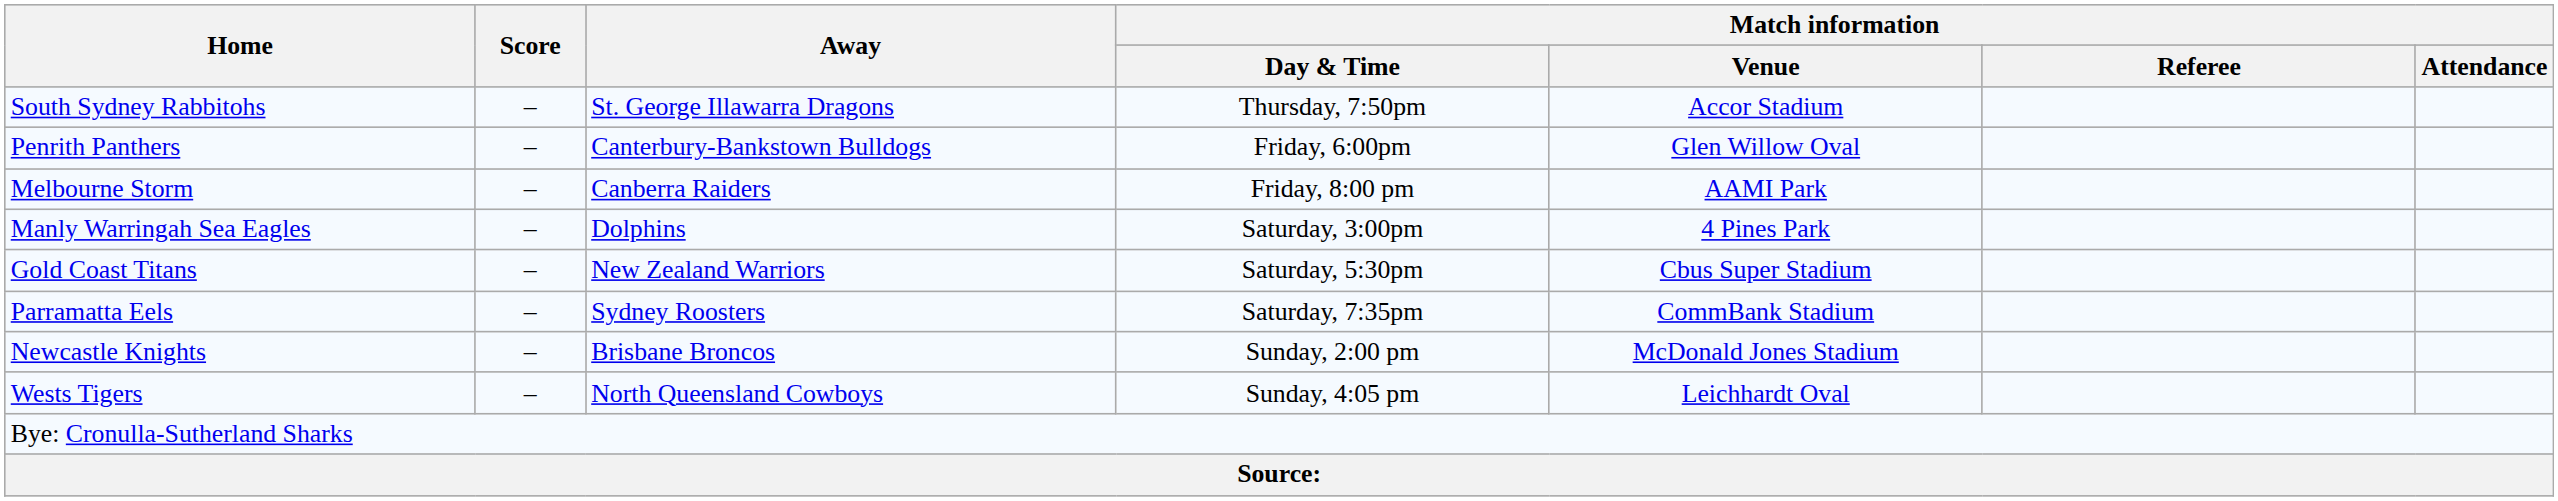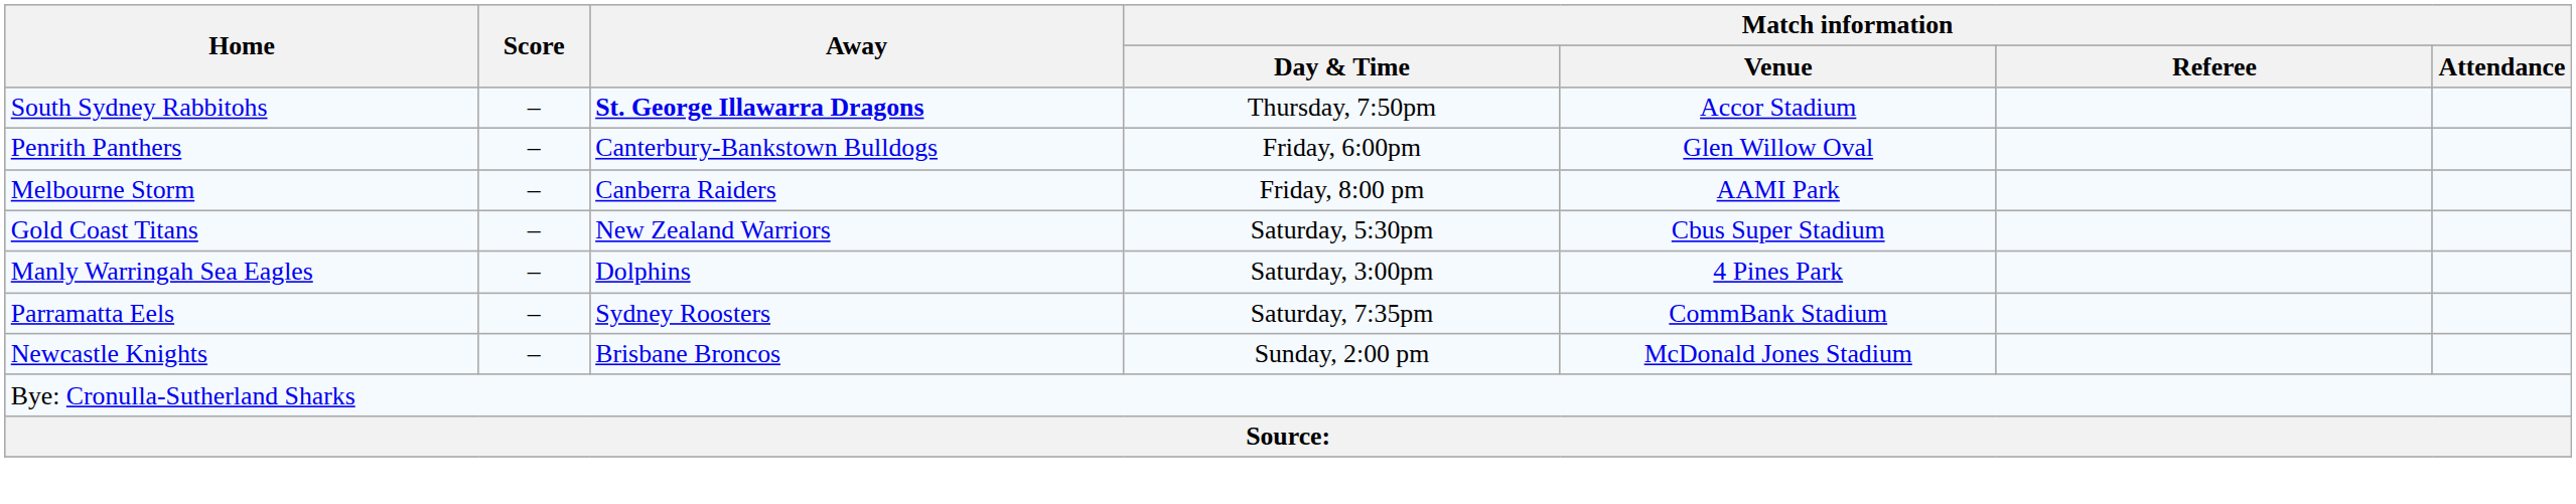 <table class="wikitable" style="border-collapse:collapse; text-align:center; width:100%;">
 <tr style="text-align:center; background:#f5faff;"  style="background:#c1d8ff;">
 <th rowspan="2">Home</th>
 <th rowspan="2">Score</th>
 <th rowspan="2">Away</th>
 <th colspan="4">Match information</th>
 </tr>
 <tr>
 <th width="17%">Day & Time</th>
 <th width="17%">Venue</th>
 <th width="17%">Referee</th>
 <th width="5%">Attendance</th>
 </tr>
 <tr style="text-align:center; background:#f5faff;">
 <td align="left"> <a href='#'>South Sydney Rabbitohs</a></td>
 <td>–</td>
-<td align="left"> <a href='#'>St. George Illawarra Dragons</a></td>
+<td align="left"><strong> <a href='#'>St. George Illawarra Dragons</a></strong></td>
 <td>Thursday, 7:50pm</td>
 <td><a href='#'>Accor Stadium</a></td>
 <td></td>
 <td></td>
 </tr>
 <tr style="text-align:center; background:#f5faff;">
 <td align="left"> <a href='#'>Penrith Panthers</a></td>
 <td>–</td>
 <td align="left"> <a href='#'>Canterbury-Bankstown Bulldogs</a></td>
 <td>Friday, 6:00pm</td>
 <td><a href='#'>Glen Willow Oval</a></td>
 <td></td>
 <td></td>
 </tr>
 <tr style="text-align:center; background:#f5faff;">
 <td align="left"> <a href='#'>Melbourne Storm</a></td>
 <td>–</td>
 <td align="left"> <a href='#'>Canberra Raiders</a></td>
 <td>Friday, 8:00 pm</td>
 <td><a href='#'>AAMI Park</a></td>
 <td></td>
 <td></td>
 </tr>
 <tr style="text-align:center; background:#f5faff;">
+<td align="left"> <a href='#'>Gold Coast Titans</a></td>
+<td>–</td>
+<td align="left"> <a href='#'>New Zealand Warriors</a></td>
+<td>Saturday, 5:30pm</td>
+<td><a href='#'>Cbus Super Stadium</a></td>
+<td></td>
+<td></td>
+</tr>
+<tr style="text-align:center; background:#f5faff;">
 <td align="left"> <a href='#'>Manly Warringah Sea Eagles</a></td>
 <td>–</td>
 <td align="left"> <a href='#'>Dolphins</a></td>
 <td>Saturday, 3:00pm</td>
 <td><a href='#'>4 Pines Park</a></td>
-<td></td>
-<td></td>
-</tr>
-<tr style="text-align:center; background:#f5faff;">
-<td align="left"> <a href='#'>Gold Coast Titans</a></td>
-<td>–</td>
-<td align="left"> <a href='#'>New Zealand Warriors</a></td>
-<td>Saturday, 5:30pm</td>
-<td><a href='#'>Cbus Super Stadium</a></td>
 <td></td>
 <td></td>
 </tr>
 <tr style="text-align:center; background:#f5faff;">
 <td align="left"> <a href='#'>Parramatta Eels</a></td>
 <td>–</td>
 <td align="left"> <a href='#'>Sydney Roosters</a></td>
 <td>Saturday, 7:35pm</td>
 <td><a href='#'>CommBank Stadium</a></td>
 <td></td>
 <td></td>
 </tr>
 <tr style="text-align:center; background:#f5faff;">
 <td align="left"> <a href='#'>Newcastle Knights</a></td>
 <td>–</td>
 <td align="left"> <a href='#'>Brisbane Broncos</a></td>
 <td>Sunday, 2:00 pm</td>
 <td><a href='#'>McDonald Jones Stadium</a></td>
 <td></td>
 <td></td>
 </tr>
 <tr style="text-align:center; background:#f5faff;">
-<td align="left"> <a href='#'>Wests Tigers</a></td>
-<td>–</td>
-<td align="left"> <a href='#'>North Queensland Cowboys</a></td>
-<td>Sunday, 4:05 pm</td>
-<td><a href='#'>Leichhardt Oval</a></td>
-<td></td>
-<td></td>
-</tr>
-<tr style="text-align:center; background:#f5faff;">
 <td colspan="7" align="left">Bye:  <a href='#'>Cronulla-Sutherland Sharks</a></td>
 </tr>
 <tr>
 <th colspan="7" align="left">Source:</th>
 </tr>
 </table>
